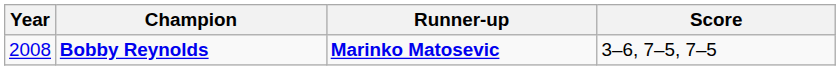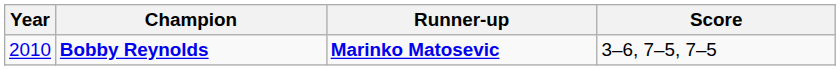 <table class="wikitable" style="font-size:90%">
 <tr>
 <th>Year</th>
 <th width="200">Champion</th>
 <th width="200">Runner-up</th>
 <th width="175">Score</th>
 </tr>
 <tr>
-<td><a href='#'>2008</a></td>
+<td><a href='#'>2010</a></td>
 <td> <strong><a href='#'>Bobby Reynolds</a></strong></td>
 <td><strong> <a href='#'>Marinko Matosevic</a></strong></td>
 <td>3–6, 7–5, 7–5</td>
 </tr>
 </table>
